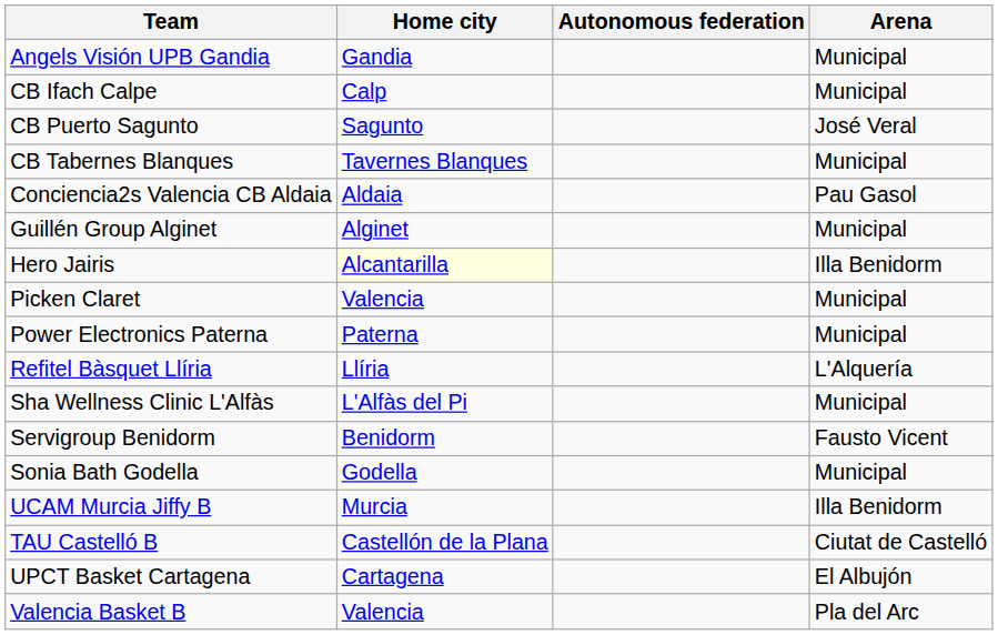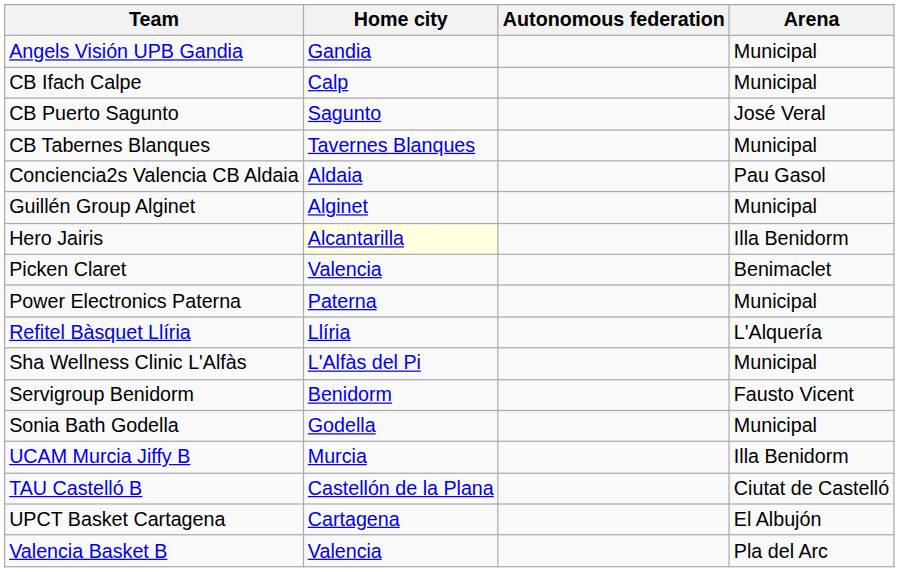 <table class="wikitable sortable">
 <tr>
 <th>Team</th>
 <th>Home city</th>
 <th>Autonomous federation</th>
 <th>Arena</th>
 </tr>
 <tr>
 <td><a href='#'>Angels Visión UPB Gandia</a></td>
 <td><a href='#'>Gandia</a></td>
 <td></td>
 <td>Municipal</td>
 </tr>
 <tr>
 <td>CB Ifach Calpe</td>
 <td><a href='#'>Calp</a></td>
 <td></td>
 <td>Municipal</td>
 </tr>
 <tr>
 <td>CB Puerto Sagunto</td>
 <td><a href='#'>Sagunto</a></td>
 <td></td>
 <td>José Veral</td>
 </tr>
 <tr>
 <td>CB Tabernes Blanques</td>
 <td><a href='#'>Tavernes Blanques</a></td>
 <td></td>
 <td>Municipal</td>
 </tr>
 <tr>
 <td>Conciencia2s Valencia CB Aldaia</td>
 <td><a href='#'>Aldaia</a></td>
 <td></td>
 <td>Pau Gasol</td>
 </tr>
 <tr>
 <td>Guillén Group Alginet</td>
 <td><a href='#'>Alginet</a></td>
 <td></td>
 <td>Municipal</td>
 </tr>
 <tr>
 <td>Hero Jairis</td>
 <td style="background: lightyellow;"><a href='#'>Alcantarilla</a></td>
 <td></td>
 <td>Illa Benidorm</td>
 </tr>
 <tr>
 <td>Picken Claret</td>
 <td><a href='#'>Valencia</a></td>
 <td></td>
-<td>Municipal</td>
+<td>Benimaclet</td>
 </tr>
 <tr>
 <td>Power Electronics Paterna</td>
 <td><a href='#'>Paterna</a></td>
 <td></td>
 <td>Municipal</td>
 </tr>
 <tr>
 <td><a href='#'>Refitel Bàsquet Llíria</a></td>
 <td><a href='#'>Llíria</a></td>
 <td></td>
 <td>L'Alquería</td>
 </tr>
 <tr>
 <td>Sha Wellness Clinic L'Alfàs</td>
 <td><a href='#'>L'Alfàs del Pi</a></td>
 <td></td>
 <td>Municipal</td>
 </tr>
 <tr>
 <td>Servigroup Benidorm</td>
 <td><a href='#'>Benidorm</a></td>
 <td></td>
 <td>Fausto Vicent</td>
 </tr>
 <tr>
 <td>Sonia Bath Godella</td>
 <td><a href='#'>Godella</a></td>
 <td></td>
 <td>Municipal</td>
 </tr>
 <tr>
 <td><a href='#'>UCAM Murcia Jiffy B</a></td>
 <td><a href='#'>Murcia</a></td>
 <td></td>
 <td>Illa Benidorm</td>
 </tr>
 <tr>
 <td><a href='#'>TAU Castelló B</a></td>
 <td><a href='#'>Castellón de la Plana</a></td>
 <td></td>
 <td>Ciutat de Castelló</td>
 </tr>
 <tr>
 <td>UPCT Basket Cartagena</td>
 <td><a href='#'>Cartagena</a></td>
 <td></td>
 <td>El Albujón</td>
 </tr>
 <tr>
 <td><a href='#'>Valencia Basket B</a></td>
 <td><a href='#'>Valencia</a></td>
 <td></td>
 <td>Pla del Arc</td>
 </tr>
 </table>
